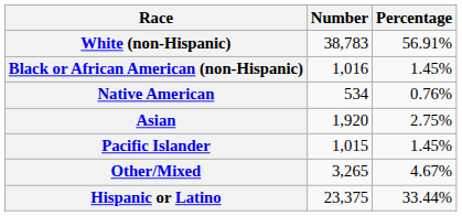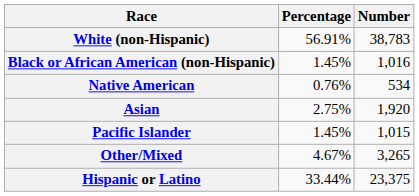 <table class="wikitable" style="text-align:right">
 <tr>
 <th scope="col">Race</th>
+<th scope="col">Percentage</th>
 <th scope="col">Number</th>
-<th scope="col">Percentage</th>
 </tr>
 <tr>
 <th scope="row"><a href='#'>White</a> (non-Hispanic)</th>
+<td>56.91%</td>
 <td>38,783</td>
-<td>56.91%</td>
 </tr>
 <tr>
 <th scope="row"><a href='#'>Black or African American</a> (non-Hispanic)</th>
+<td>1.45%</td>
 <td>1,016</td>
-<td>1.45%</td>
 </tr>
 <tr>
 <th scope="row"><a href='#'>Native American</a></th>
+<td>0.76%</td>
 <td>534</td>
-<td>0.76%</td>
 </tr>
 <tr>
 <th scope="row"><a href='#'>Asian</a></th>
+<td>2.75%</td>
 <td>1,920</td>
-<td>2.75%</td>
 </tr>
 <tr>
 <th scope="row"><a href='#'>Pacific Islander</a></th>
+<td>1.45%</td>
 <td>1,015</td>
-<td>1.45%</td>
 </tr>
 <tr>
 <th scope="row"><a href='#'>Other/Mixed</a></th>
+<td>4.67%</td>
 <td>3,265</td>
-<td>4.67%</td>
 </tr>
 <tr>
 <th scope="row"><a href='#'>Hispanic</a> or <a href='#'>Latino</a></th>
+<td>33.44%</td>
 <td>23,375</td>
-<td>33.44%</td>
 </tr>
 </table>
